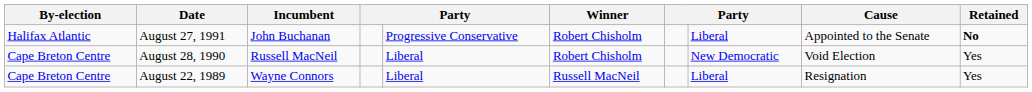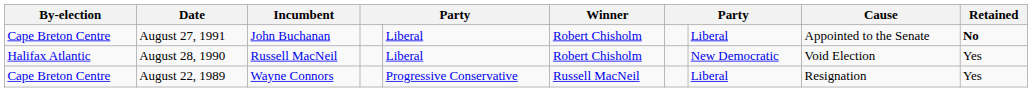 <table class=wikitable style="width:100%">
 <tr>
 <th>By-election</th>
 <th>Date</th>
 <th>Incumbent</th>
 <th colspan=2>Party</th>
 <th>Winner</th>
 <th colspan=2>Party</th>
 <th>Cause</th>
 <th>Retained</th>
 </tr>
 <tr>
-<td><a href='#'>Halifax Atlantic</a></td>
+<td><a href='#'>Cape Breton Centre</a></td>
 <td>August 27, 1991</td>
 <td><a href='#'>John Buchanan</a></td>
 <td>    </td>
-<td><a href='#'>Progressive Conservative</a></td>
+<td><a href='#'>Liberal</a></td>
 <td><a href='#'>Robert Chisholm</a></td>
 <td>    </td>
 <td><a href='#'>Liberal</a></td>
 <td>Appointed to the Senate</td>
 <td><strong>No</strong></td>
 </tr>
 <tr>
-<td><a href='#'>Cape Breton Centre</a></td>
+<td><a href='#'>Halifax Atlantic</a></td>
 <td>August 28, 1990</td>
 <td><a href='#'>Russell MacNeil</a></td>
 <td>    </td>
 <td><a href='#'>Liberal</a></td>
 <td><a href='#'>Robert Chisholm</a></td>
 <td>    </td>
 <td><a href='#'>New Democratic</a></td>
 <td>Void Election</td>
 <td>Yes</td>
 </tr>
 <tr>
 <td><a href='#'>Cape Breton Centre</a></td>
 <td>August 22, 1989</td>
 <td><a href='#'>Wayne Connors</a></td>
 <td>    </td>
-<td><a href='#'>Liberal</a></td>
+<td><a href='#'>Progressive Conservative</a></td>
 <td><a href='#'>Russell MacNeil</a></td>
 <td>    </td>
 <td><a href='#'>Liberal</a></td>
 <td>Resignation</td>
 <td>Yes</td>
 </tr>
 </table>
